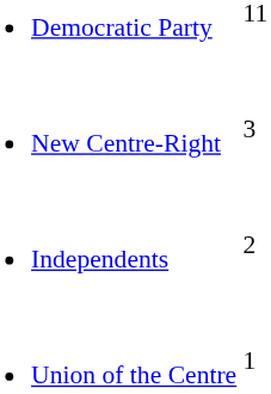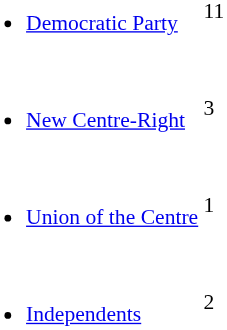 <table>
 <tr>
 <td><br><ul><li><a href='#'>Democratic Party</a></li></ul></td>
 <td><div>11</div></td>
 </tr>
 <tr>
 <td><br><ul><li><a href='#'>New Centre-Right</a></li></ul></td>
 <td><div>3</div></td>
 </tr>
 <tr>
+<td><br><ul><li><a href='#'>Union of the Centre</a></li></ul></td>
+<td><div>1</div></td>
+</tr>
+<tr>
 <td><br><ul><li><a href='#'>Independents</a></li></ul></td>
 <td><div>2</div></td>
 </tr>
-<tr>
-<td><br><ul><li><a href='#'>Union of the Centre</a></li></ul></td>
-<td><div>1</div></td>
-</tr>
 </table>
